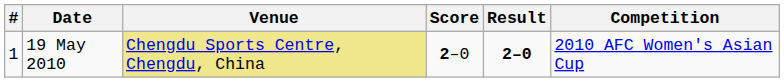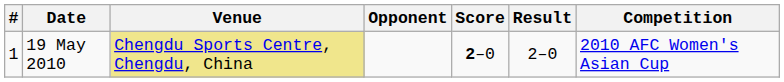 <table class="wikitable">
 <tr>
 <th>#</th>
 <th>Date</th>
 <th>Venue</th>
+<th>Opponent</th>
 <th>Score</th>
 <th>Result</th>
 <th>Competition</th>
 </tr>
 <tr>
 <td>1</td>
 <td>19 May 2010</td>
 <td style="background: khaki;"><a href='#'>Chengdu Sports Centre</a>, <a href='#'>Chengdu</a>, China</td>
+<td></td>
 <td align="center"><strong>2</strong>–0</td>
-<td align="center"><strong>2–0</strong></td>
+<td align="center">2–0</td>
 <td><a href='#'>2010 AFC Women's Asian Cup</a></td>
 </tr>
 </table>
